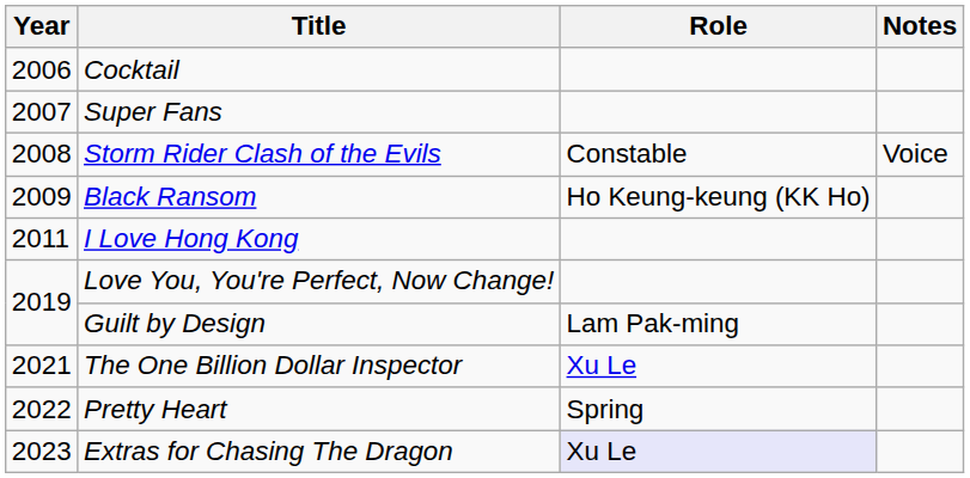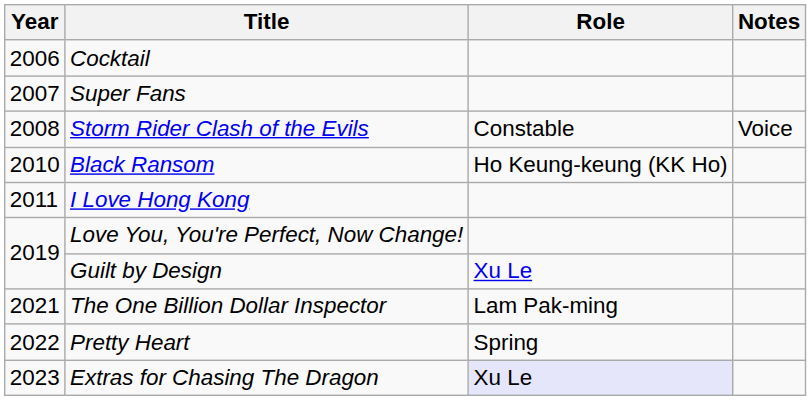 <table class="wikitable sortable">
 <tr>
 <th>Year</th>
 <th>Title</th>
 <th>Role</th>
 <th class="unsortable">Notes</th>
 </tr>
 <tr>
 <td>2006</td>
 <td><em>Cocktail</em></td>
 <td></td>
 <td></td>
 </tr>
 <tr>
 <td>2007</td>
 <td><em>Super Fans</em></td>
 <td></td>
 <td></td>
 </tr>
 <tr>
 <td>2008</td>
 <td><em><a href='#'>Storm Rider Clash of the Evils</a></em></td>
 <td>Constable</td>
 <td>Voice</td>
 </tr>
 <tr>
-<td>2009</td>
+<td>2010</td>
 <td><em><a href='#'>Black Ransom</a></em></td>
 <td>Ho Keung-keung (KK Ho)</td>
 <td></td>
 </tr>
 <tr>
 <td>2011</td>
 <td><em><a href='#'>I Love Hong Kong</a></em></td>
 <td></td>
 <td></td>
 </tr>
 <tr>
 <td rowspan=2>2019</td>
 <td><em> Love You, You're Perfect, Now Change!</em></td>
 <td></td>
 <td></td>
 </tr>
 <tr>
 <td><em> Guilt by Design </em></td>
-<td>Lam Pak-ming</td>
+<td><a href='#'>Xu Le</a></td>
 <td></td>
 </tr>
 <tr>
 <td>2021</td>
 <td><em>The One Billion Dollar Inspector</em></td>
-<td><a href='#'>Xu Le</a></td>
+<td>Lam Pak-ming</td>
 <td></td>
 </tr>
 <tr>
 <td>2022</td>
 <td><em>Pretty Heart</em></td>
 <td>Spring</td>
 <td></td>
 </tr>
 <tr>
 <td>2023</td>
 <td><em>Extras for Chasing The Dragon</em></td>
 <td style="background: lavender;">Xu Le</td>
 <td></td>
 </tr>
 </table>
